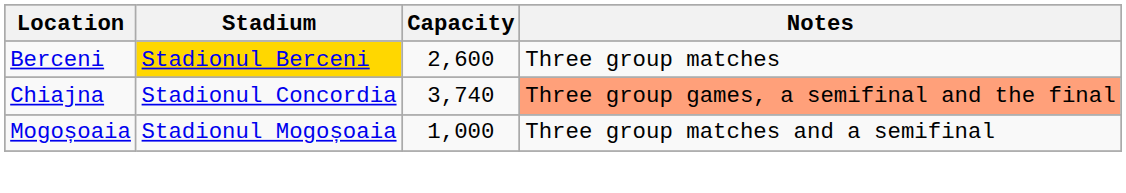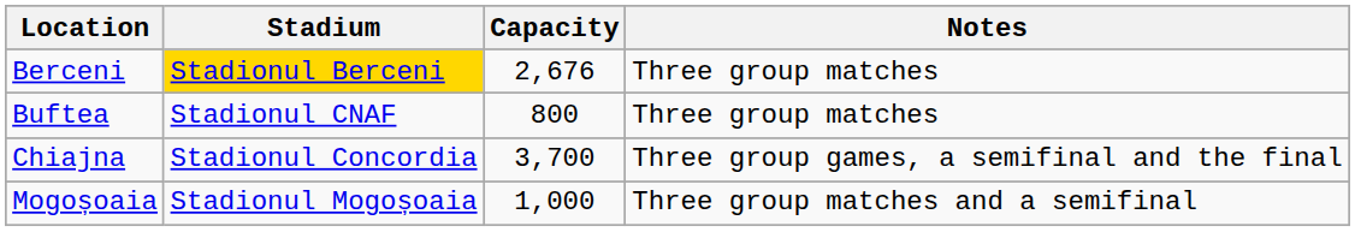 <table class="wikitable">
 <tr>
 <th>Location</th>
 <th>Stadium</th>
 <th>Capacity</th>
 <th>Notes</th>
 </tr>
 <tr>
 <td><a href='#'>Berceni</a></td>
 <td style="background: gold;"><a href='#'>Stadionul Berceni</a></td>
-<td align=center>2,600</td>
+<td align=center>2,676</td>
+<td>Three group matches</td>
+</tr>
+<tr>
+<td><a href='#'>Buftea</a></td>
+<td><a href='#'>Stadionul CNAF</a></td>
+<td align=center>800</td>
 <td>Three group matches</td>
 </tr>
 <tr>
 <td><a href='#'>Chiajna</a></td>
 <td><a href='#'>Stadionul Concordia</a></td>
-<td align=center>3,740</td>
-<td style="background: lightsalmon;">Three group games, a semifinal and the final</td>
+<td align=center>3,700</td>
+<td>Three group games, a semifinal and the final</td>
 </tr>
 <tr>
 <td><a href='#'>Mogoșoaia</a></td>
 <td><a href='#'>Stadionul Mogoșoaia</a></td>
 <td align=center>1,000</td>
 <td>Three group matches and a semifinal</td>
 </tr>
 </table>
